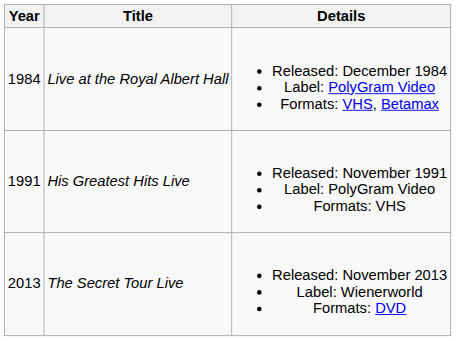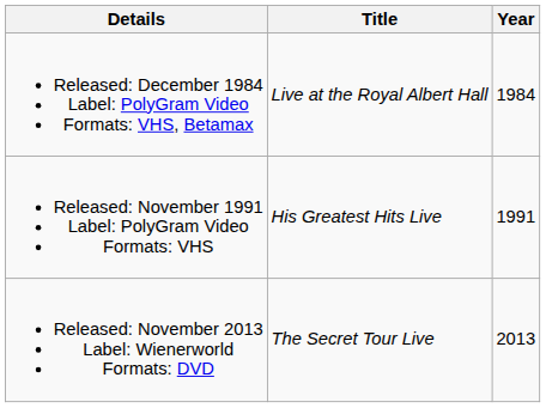 <table class="wikitable" style="text-align:center">
 <tr>
+<th>Details</th>
+<th>Title</th>
 <th>Year</th>
-<th>Title</th>
-<th>Details</th>
 </tr>
 <tr>
+<td><br><ul><li>Released: December 1984</li><li>Label: <a href='#'>PolyGram Video</a></li><li>Formats: <a href='#'>VHS</a>, <a href='#'>Betamax</a></li></ul></td>
+<td align="left"><em>Live at the Royal Albert Hall</em></td>
 <td>1984</td>
-<td align="left"><em>Live at the Royal Albert Hall</em></td>
-<td><br><ul><li>Released: December 1984</li><li>Label: <a href='#'>PolyGram Video</a></li><li>Formats: <a href='#'>VHS</a>, <a href='#'>Betamax</a></li></ul></td>
 </tr>
 <tr>
+<td><br><ul><li>Released: November 1991</li><li>Label: PolyGram Video</li><li>Formats: VHS</li></ul></td>
+<td align="left"><em>His Greatest Hits Live</em></td>
 <td>1991</td>
-<td align="left"><em>His Greatest Hits Live</em></td>
-<td><br><ul><li>Released: November 1991</li><li>Label: PolyGram Video</li><li>Formats: VHS</li></ul></td>
 </tr>
 <tr>
+<td><br><ul><li>Released: November 2013</li><li>Label: Wienerworld</li><li>Formats: <a href='#'>DVD</a></li></ul></td>
+<td align="left"><em>The Secret Tour Live</em></td>
 <td>2013</td>
-<td align="left"><em>The Secret Tour Live</em></td>
-<td><br><ul><li>Released: November 2013</li><li>Label: Wienerworld</li><li>Formats: <a href='#'>DVD</a></li></ul></td>
 </tr>
 </table>
